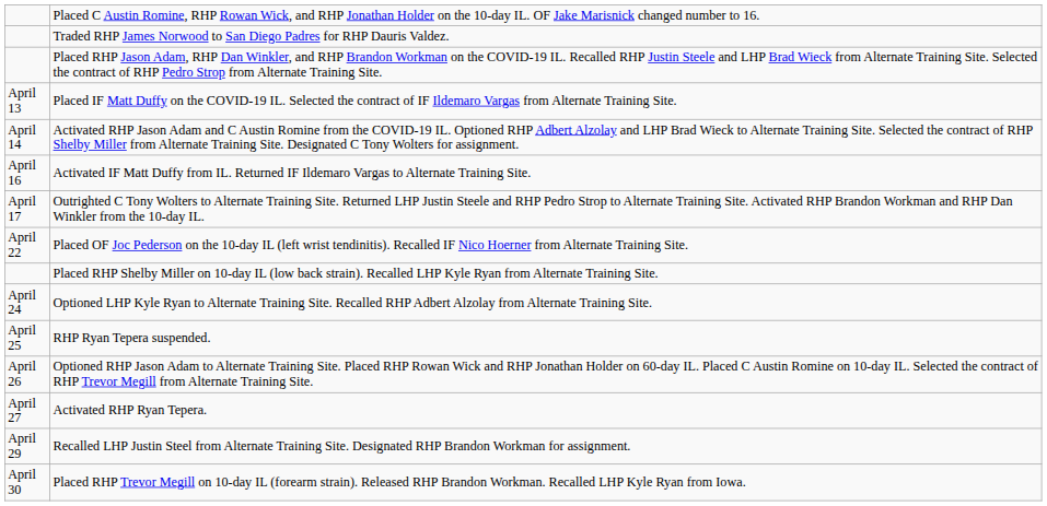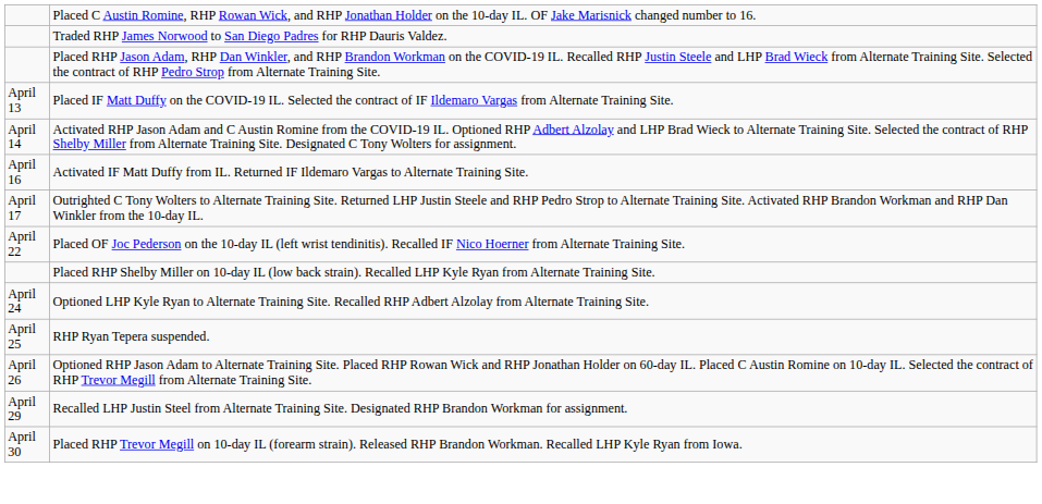 <table class="wikitable">
 <tr>
 <td></td>
 <td>Placed C <a href='#'>Austin Romine</a>, RHP <a href='#'>Rowan Wick</a>, and RHP <a href='#'>Jonathan Holder</a> on the 10-day IL. OF <a href='#'>Jake Marisnick</a> changed number to 16.</td>
 </tr>
 <tr>
 <td></td>
 <td>Traded RHP <a href='#'>James Norwood</a> to <a href='#'>San Diego Padres</a> for RHP Dauris Valdez.</td>
 </tr>
 <tr>
 <td></td>
 <td>Placed RHP <a href='#'>Jason Adam</a>, RHP <a href='#'>Dan Winkler</a>, and RHP <a href='#'>Brandon Workman</a> on the COVID-19 IL. Recalled RHP <a href='#'>Justin Steele</a> and LHP <a href='#'>Brad Wieck</a> from Alternate Training Site. Selected the contract of RHP <a href='#'>Pedro Strop</a> from Alternate Training Site.</td>
 </tr>
 <tr>
 <td>April 13</td>
 <td>Placed IF <a href='#'>Matt Duffy</a> on the COVID-19 IL. Selected the contract of IF <a href='#'>Ildemaro Vargas</a> from Alternate Training Site.</td>
 </tr>
 <tr>
 <td>April 14</td>
 <td>Activated RHP Jason Adam and C Austin Romine from the COVID-19 IL. Optioned RHP <a href='#'>Adbert Alzolay</a> and LHP Brad Wieck to Alternate Training Site. Selected the contract of RHP <a href='#'>Shelby Miller</a> from Alternate Training Site. Designated C Tony Wolters for assignment.</td>
 </tr>
 <tr>
 <td>April 16</td>
 <td>Activated IF Matt Duffy from IL. Returned IF Ildemaro Vargas to Alternate Training Site.</td>
 </tr>
 <tr>
 <td>April 17</td>
 <td>Outrighted C Tony Wolters to Alternate Training Site. Returned LHP Justin Steele and RHP Pedro Strop to Alternate Training Site. Activated RHP Brandon Workman and RHP Dan Winkler from the 10-day IL.</td>
 </tr>
 <tr>
 <td>April 22</td>
 <td>Placed OF <a href='#'>Joc Pederson</a> on the 10-day IL (left wrist tendinitis). Recalled IF <a href='#'>Nico Hoerner</a> from Alternate Training Site.</td>
 </tr>
 <tr>
 <td></td>
 <td>Placed RHP Shelby Miller on 10-day IL (low back strain). Recalled LHP Kyle Ryan from Alternate Training Site.</td>
 </tr>
 <tr>
 <td>April 24</td>
 <td>Optioned LHP Kyle Ryan to Alternate Training Site. Recalled RHP Adbert Alzolay from Alternate Training Site.</td>
 </tr>
 <tr>
 <td>April 25</td>
 <td>RHP Ryan Tepera suspended.</td>
 </tr>
 <tr>
 <td>April 26</td>
 <td>Optioned RHP Jason Adam to Alternate Training Site. Placed RHP Rowan Wick and RHP Jonathan Holder on 60-day IL. Placed C Austin Romine on 10-day IL. Selected the contract of RHP <a href='#'>Trevor Megill</a> from Alternate Training Site.</td>
 </tr>
 <tr>
-<td>April 27</td>
-<td>Activated RHP Ryan Tepera.</td>
-</tr>
-<tr>
 <td>April 29</td>
 <td>Recalled LHP Justin Steel from Alternate Training Site. Designated RHP Brandon Workman for assignment.</td>
 </tr>
 <tr>
 <td>April 30</td>
 <td>Placed RHP <a href='#'>Trevor Megill</a> on 10-day IL (forearm strain). Released RHP Brandon Workman. Recalled LHP Kyle Ryan from Iowa.</td>
 </tr>
 </table>
